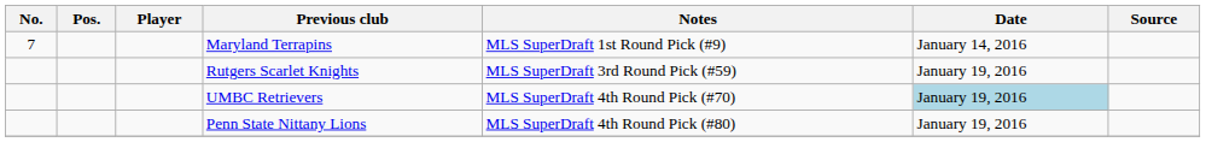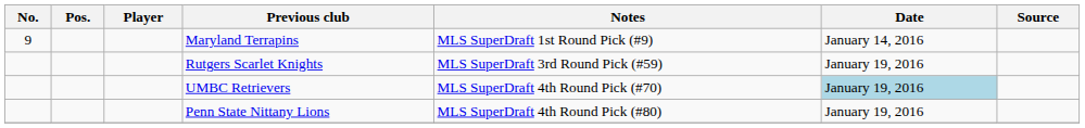 <table class="wikitable sortable" style="width:90%; text-align:center; font-size:95%; text-align:left;">
 <tr>
 <th><strong>No.</strong></th>
 <th><strong>Pos.</strong></th>
 <th><strong>Player</strong></th>
 <th><strong>Previous club</strong></th>
 <th><strong>Notes</strong></th>
 <th><strong>Date</strong></th>
 <th><strong>Source</strong></th>
 </tr>
 <tr>
-<td align=center>7</td>
+<td align=center>9</td>
 <td align=center></td>
 <td></td>
 <td> <a href='#'>Maryland Terrapins</a></td>
 <td><a href='#'>MLS SuperDraft</a> 1st Round Pick (#9)</td>
 <td>January 14, 2016</td>
 <td></td>
 </tr>
 <tr>
 <td align=center></td>
 <td align=center></td>
 <td></td>
 <td> <a href='#'>Rutgers Scarlet Knights</a></td>
 <td><a href='#'>MLS SuperDraft</a> 3rd Round Pick (#59)</td>
 <td>January 19, 2016</td>
 <td></td>
 </tr>
 <tr>
 <td align=center></td>
 <td align=center></td>
 <td></td>
 <td> <a href='#'>UMBC Retrievers</a></td>
 <td><a href='#'>MLS SuperDraft</a> 4th Round Pick (#70)</td>
 <td style="background: lightblue;">January 19, 2016</td>
 <td></td>
 </tr>
 <tr>
 <td align=center></td>
 <td align=center></td>
 <td></td>
 <td> <a href='#'>Penn State Nittany Lions</a></td>
 <td><a href='#'>MLS SuperDraft</a> 4th Round Pick (#80)</td>
 <td>January 19, 2016</td>
 <td></td>
 </tr>
 <tr>
 </tr>
 </table>
